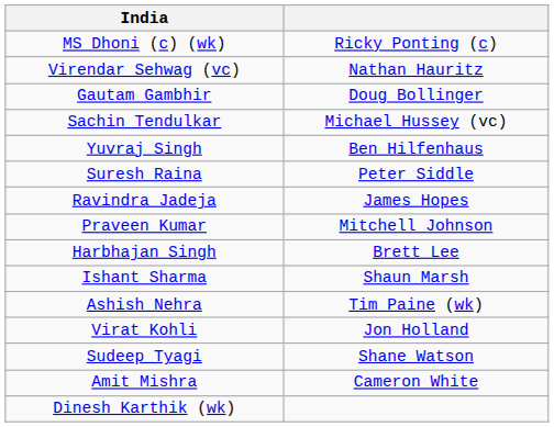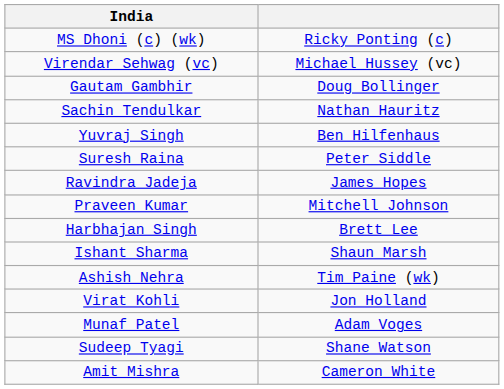 <table class="wikitable" style="text-align:center; width:35%; margin:auto">
 <tr>
 <th> India</th>
 <th></th>
 </tr>
 <tr>
 <td><a href='#'>MS Dhoni</a> (<a href='#'>c</a>) (<a href='#'>wk</a>)</td>
 <td><a href='#'>Ricky Ponting</a> (<a href='#'>c</a>)</td>
 </tr>
 <tr>
 <td><a href='#'>Virendar Sehwag</a> (<a href='#'>vc</a>)</td>
-<td><a href='#'>Nathan Hauritz</a></td>
+<td><a href='#'>Michael Hussey</a> (vc)</td>
 </tr>
 <tr>
 <td><a href='#'>Gautam Gambhir</a></td>
 <td><a href='#'>Doug Bollinger</a></td>
 </tr>
 <tr>
 <td><a href='#'>Sachin Tendulkar</a></td>
-<td><a href='#'>Michael Hussey</a> (vc)</td>
+<td><a href='#'>Nathan Hauritz</a></td>
 </tr>
 <tr>
 <td><a href='#'>Yuvraj Singh</a></td>
 <td><a href='#'>Ben Hilfenhaus</a></td>
 </tr>
 <tr>
 <td><a href='#'>Suresh Raina</a></td>
 <td><a href='#'>Peter Siddle</a></td>
 </tr>
 <tr>
 <td><a href='#'>Ravindra Jadeja</a></td>
 <td><a href='#'>James Hopes</a> </td>
 </tr>
 <tr>
 <td><a href='#'>Praveen Kumar</a></td>
 <td><a href='#'>Mitchell Johnson</a></td>
 </tr>
 <tr>
 <td><a href='#'>Harbhajan Singh</a></td>
 <td><a href='#'>Brett Lee</a> </td>
 </tr>
 <tr>
 <td><a href='#'>Ishant Sharma</a></td>
 <td><a href='#'>Shaun Marsh</a></td>
 </tr>
 <tr>
 <td><a href='#'>Ashish Nehra</a></td>
 <td><a href='#'>Tim Paine</a> (<a href='#'>wk</a>) </td>
 </tr>
 <tr>
 <td><a href='#'>Virat Kohli</a></td>
 <td><a href='#'>Jon Holland</a></td>
 </tr>
 <tr>
+<td><a href='#'>Munaf Patel</a></td>
+<td><a href='#'>Adam Voges</a></td>
+</tr>
+<tr>
 <td><a href='#'>Sudeep Tyagi</a></td>
 <td><a href='#'>Shane Watson</a></td>
 </tr>
 <tr>
 <td><a href='#'>Amit Mishra</a></td>
 <td><a href='#'>Cameron White</a></td>
 </tr>
-<tr>
-<td><a href='#'>Dinesh Karthik</a> (<a href='#'>wk</a>)</td>
-<td></td>
-</tr>
 </table>
